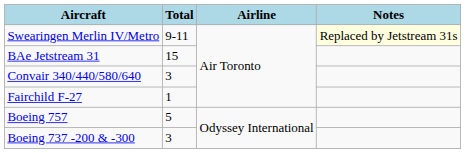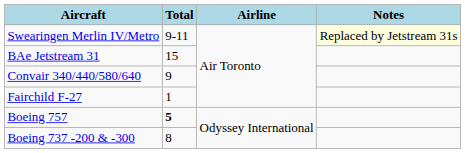 <table class="wikitable">
 <tr>
 <th style="background-color:lightblue;">Aircraft</th>
 <th style="background-color:lightblue;">Total</th>
 <th style="background-color:lightblue;">Airline</th>
 <th style="background-color:lightblue;">Notes</th>
 </tr>
 <tr>
 <td><a href='#'>Swearingen Merlin IV/Metro</a></td>
 <td>9-11</td>
 <td rowspan="4">Air Toronto</td>
 <td style="background: lightyellow;">Replaced by Jetstream 31s</td>
 </tr>
 <tr>
 <td><a href='#'>BAe Jetstream 31</a></td>
 <td>15</td>
 <td></td>
 </tr>
 <tr>
 <td><a href='#'>Convair 340/440/580/640</a></td>
-<td>3</td>
+<td>9</td>
 <td></td>
 </tr>
 <tr>
 <td><a href='#'>Fairchild F-27</a></td>
 <td>1</td>
 <td></td>
 </tr>
 <tr>
 <td><a href='#'>Boeing 757</a></td>
-<td>5</td>
+<td><strong>5</strong></td>
 <td rowspan="2">Odyssey International</td>
 <td></td>
 </tr>
 <tr>
 <td><a href='#'>Boeing 737 -200 & -300</a></td>
-<td>3</td>
+<td>8</td>
 <td></td>
 </tr>
 </table>
